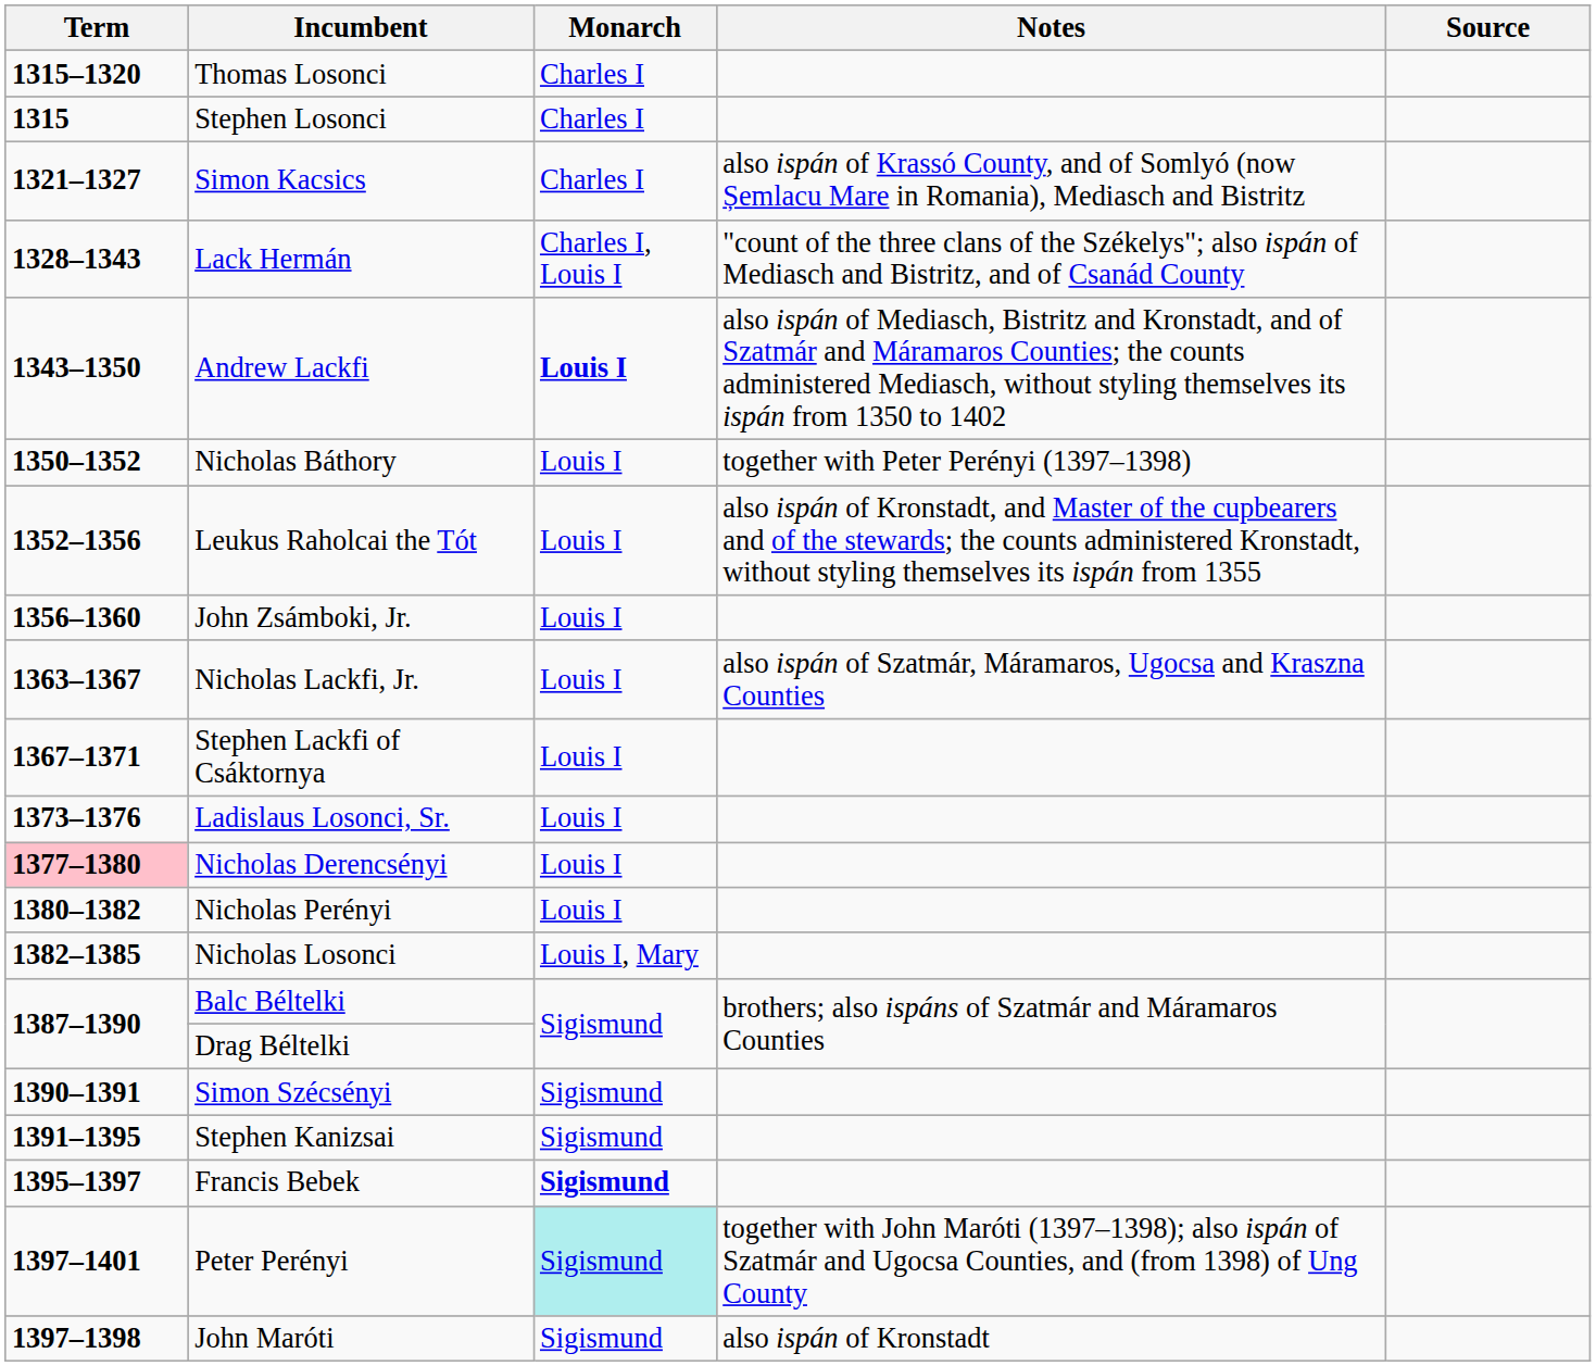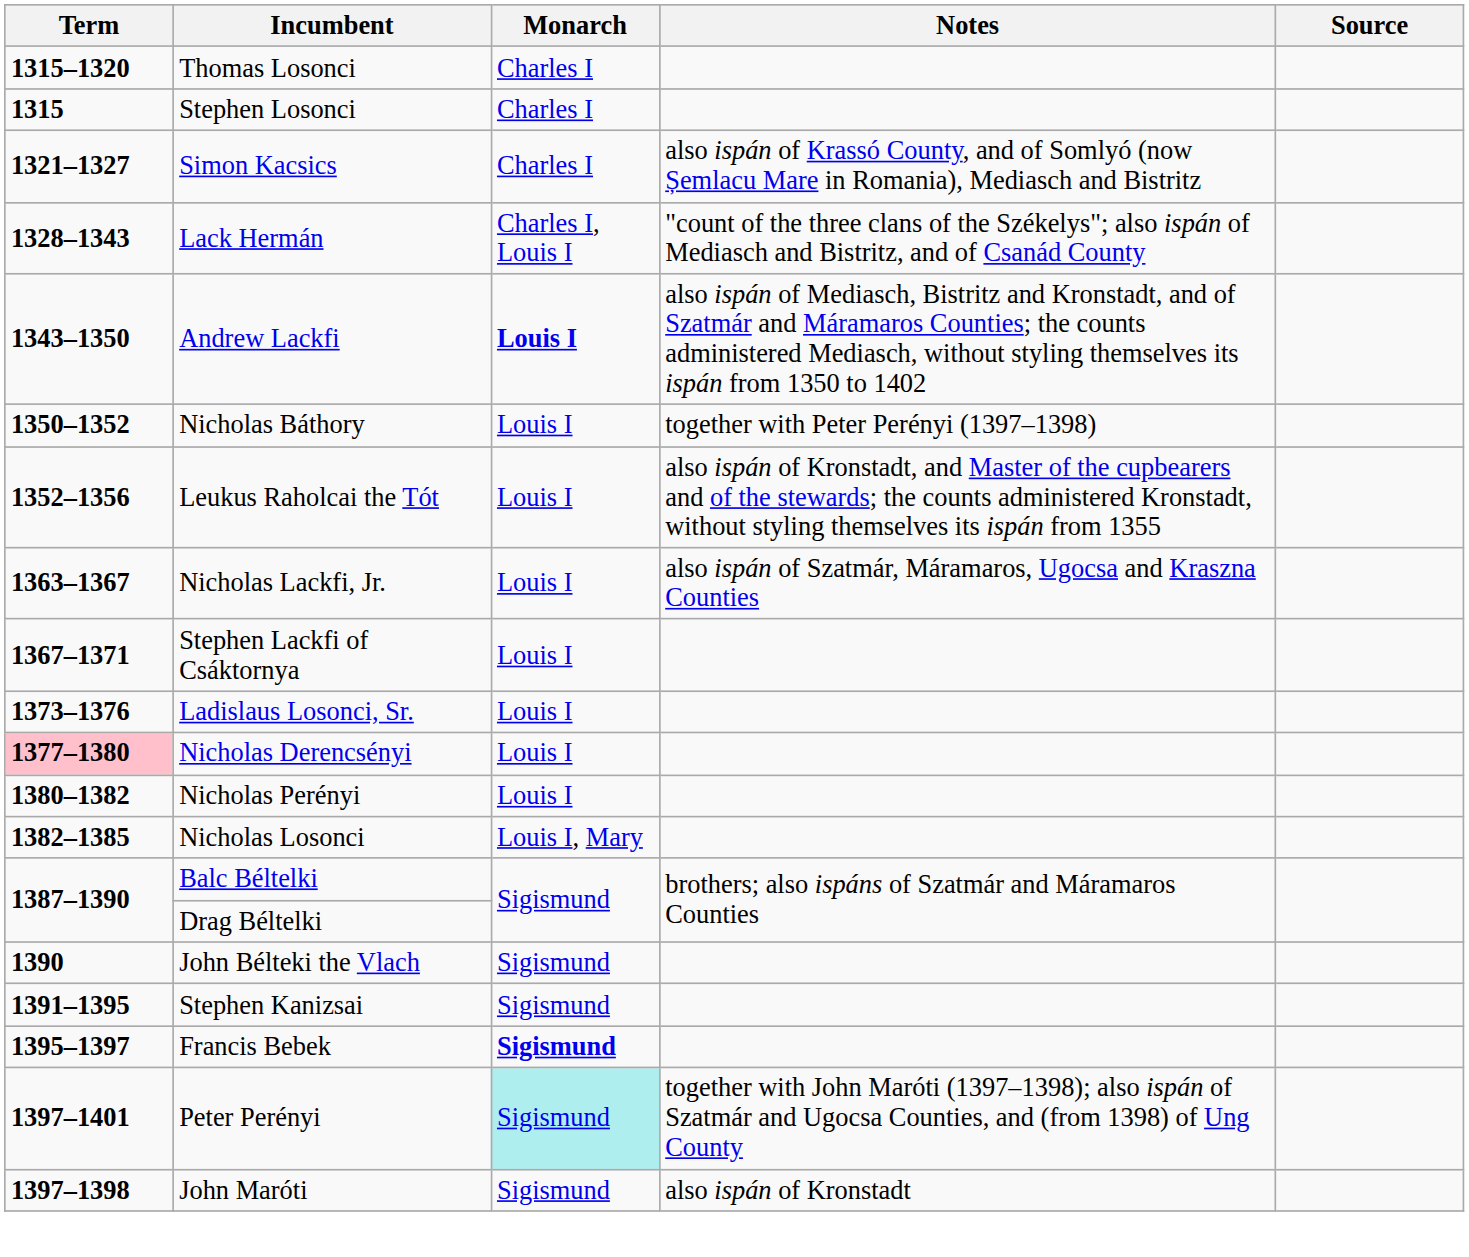 <table class="wikitable" style="width: 70%">
 <tr>
 <th scope="col" width="9%">Term</th>
 <th scope="col" width="17%">Incumbent</th>
 <th scope="col" width="9%">Monarch</th>
 <th scope="col" width="33%">Notes</th>
 <th scope="col" width="10%">Source</th>
 </tr>
 <tr>
 <td><strong>1315–1320</strong></td>
 <td>Thomas Losonci</td>
 <td><a href='#'>Charles I</a></td>
 <td></td>
 <td></td>
 </tr>
 <tr>
 <td><strong>1315</strong></td>
 <td>Stephen Losonci</td>
 <td><a href='#'>Charles I</a></td>
 <td></td>
 <td></td>
 </tr>
 <tr>
 <td><strong>1321–1327</strong></td>
 <td><a href='#'>Simon Kacsics</a></td>
 <td><a href='#'>Charles I</a></td>
 <td>also <em>ispán</em> of <a href='#'>Krassó County</a>, and of Somlyó (now <a href='#'>Șemlacu Mare</a> in Romania), Mediasch and Bistritz</td>
 <td></td>
 </tr>
 <tr>
 <td><strong>1328–1343</strong></td>
 <td><a href='#'>Lack Hermán</a></td>
 <td><a href='#'>Charles I</a>, <a href='#'>Louis I</a></td>
 <td>"count of the three clans of the Székelys"; also <em>ispán</em> of Mediasch and Bistritz, and of <a href='#'>Csanád County</a></td>
 <td></td>
 </tr>
 <tr>
 <td><strong>1343–1350</strong></td>
 <td><a href='#'>Andrew Lackfi</a></td>
 <td><strong><a href='#'>Louis I</a></strong></td>
 <td>also <em>ispán</em> of Mediasch, Bistritz and Kronstadt, and of <a href='#'>Szatmár</a> and <a href='#'>Máramaros Counties</a>; the counts administered Mediasch, without styling themselves its <em>ispán</em> from 1350 to 1402</td>
 <td></td>
 </tr>
 <tr>
 <td><strong>1350–1352</strong></td>
 <td>Nicholas Báthory</td>
 <td><a href='#'>Louis I</a></td>
 <td>together with Peter Perényi (1397–1398)</td>
 <td></td>
 </tr>
 <tr>
 <td><strong>1352–1356</strong></td>
 <td>Leukus Raholcai the <a href='#'>Tót</a></td>
 <td><a href='#'>Louis I</a></td>
 <td>also <em>ispán</em> of Kronstadt, and <a href='#'>Master of the cupbearers</a> and <a href='#'>of the stewards</a>; the counts administered Kronstadt, without styling themselves its <em>ispán</em> from 1355</td>
 <td></td>
 </tr>
 <tr>
-<td><strong>1356–1360</strong></td>
-<td>John Zsámboki, Jr.</td>
-<td><a href='#'>Louis I</a></td>
-<td></td>
-<td></td>
-</tr>
-<tr>
 <td><strong>1363–1367</strong></td>
 <td>Nicholas Lackfi, Jr.</td>
 <td><a href='#'>Louis I</a></td>
 <td>also <em>ispán</em> of Szatmár, Máramaros, <a href='#'>Ugocsa</a> and <a href='#'>Kraszna Counties</a></td>
 <td></td>
 </tr>
 <tr>
 <td><strong>1367–1371</strong></td>
 <td>Stephen Lackfi of Csáktornya</td>
 <td><a href='#'>Louis I</a></td>
 <td></td>
 <td></td>
 </tr>
 <tr>
 <td><strong>1373–1376</strong></td>
 <td><a href='#'>Ladislaus Losonci, Sr.</a></td>
 <td><a href='#'>Louis I</a></td>
 <td></td>
 <td></td>
 </tr>
 <tr>
 <td style="background: pink;"><strong>1377–1380</strong></td>
 <td><a href='#'>Nicholas Derencsényi</a></td>
 <td><a href='#'>Louis I</a></td>
 <td></td>
 <td></td>
 </tr>
 <tr>
 <td><strong>1380–1382</strong></td>
 <td>Nicholas Perényi</td>
 <td><a href='#'>Louis I</a></td>
 <td></td>
 <td></td>
 </tr>
 <tr>
 <td><strong>1382–1385</strong></td>
 <td>Nicholas Losonci</td>
 <td><a href='#'>Louis I</a>, <a href='#'>Mary</a></td>
 <td></td>
 <td></td>
 </tr>
 <tr>
 <td rowspan="2"><strong>1387–1390</strong></td>
 <td><a href='#'>Balc Béltelki</a></td>
 <td rowspan="2"><a href='#'>Sigismund</a></td>
 <td rowspan="2">brothers; also <em>ispáns</em> of Szatmár and Máramaros Counties</td>
 <td rowspan="2"></td>
 </tr>
 <tr>
 <td>Drag Béltelki</td>
 </tr>
 <tr>
-<td><strong>1390–1391</strong></td>
-<td><a href='#'>Simon Szécsényi</a></td>
+<td><strong>1390</strong></td>
+<td>John Bélteki the <a href='#'>Vlach</a></td>
 <td><a href='#'>Sigismund</a></td>
 <td></td>
 <td></td>
 </tr>
 <tr>
 <td><strong>1391–1395</strong></td>
 <td>Stephen Kanizsai</td>
 <td><a href='#'>Sigismund</a></td>
 <td></td>
 <td></td>
 </tr>
 <tr>
 <td><strong>1395–1397</strong></td>
 <td>Francis Bebek</td>
 <td><strong><a href='#'>Sigismund</a></strong></td>
 <td></td>
 <td></td>
 </tr>
 <tr>
 <td><strong>1397–1401</strong></td>
 <td>Peter Perényi</td>
 <td style="background: paleturquoise;"><a href='#'>Sigismund</a></td>
 <td>together with John Maróti (1397–1398); also <em>ispán</em> of Szatmár and Ugocsa Counties, and (from 1398) of <a href='#'>Ung County</a></td>
 <td></td>
 </tr>
 <tr>
 <td><strong>1397–1398</strong></td>
 <td>John Maróti</td>
 <td><a href='#'>Sigismund</a></td>
 <td>also <em>ispán</em> of Kronstadt</td>
 <td></td>
 </tr>
 </table>
